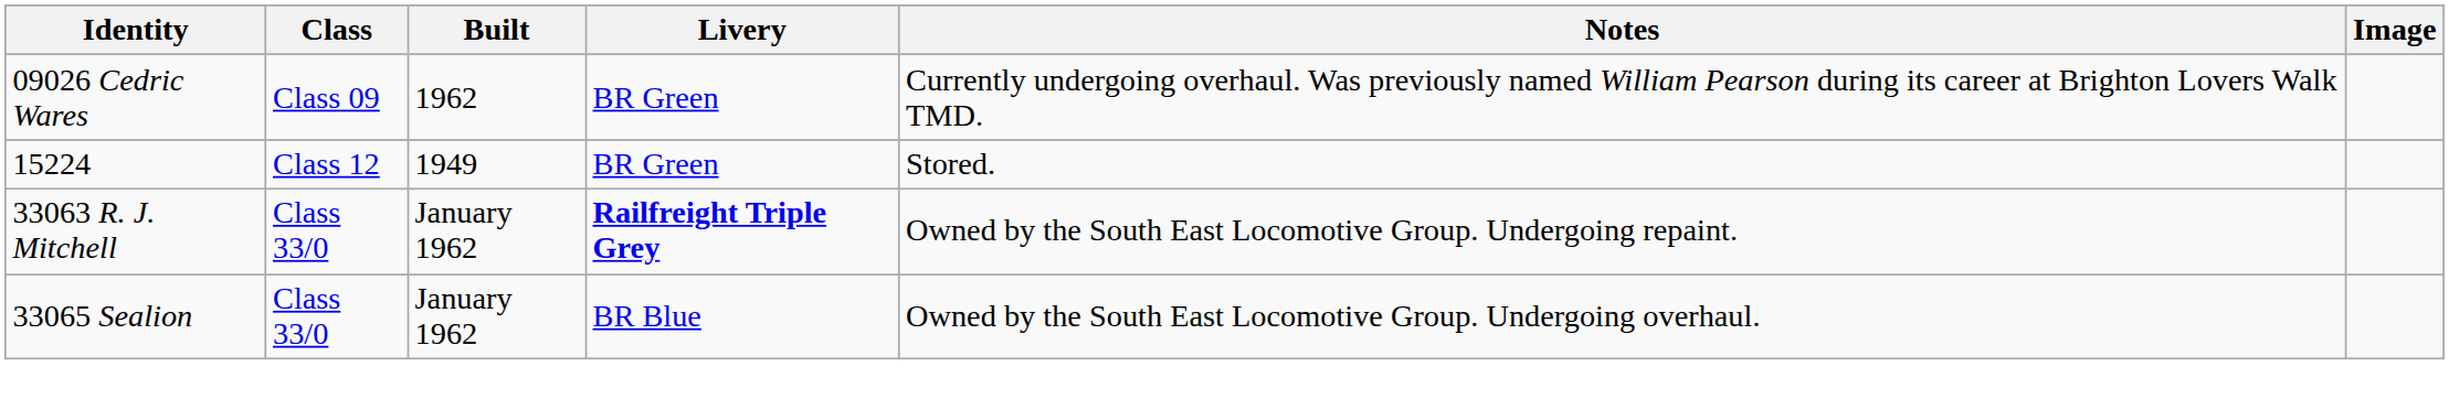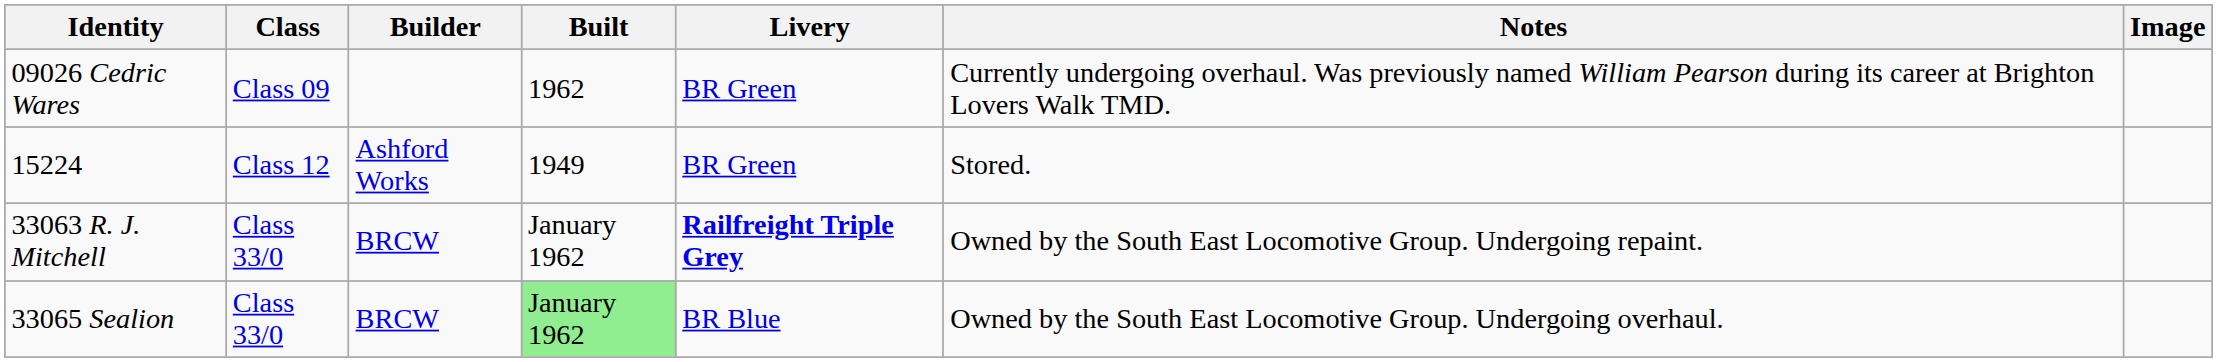 <table class="wikitable sortable">
 <tr>
 <th>Identity</th>
 <th>Class</th>
+<th>Builder</th>
 <th>Built</th>
 <th>Livery</th>
 <th>Notes</th>
 <th>Image</th>
 </tr>
 <tr>
 <td>09026 <em>Cedric Wares</em></td>
 <td><a href='#'>Class 09</a></td>
+<td></td>
 <td>1962</td>
 <td><a href='#'>BR Green</a></td>
 <td>Currently undergoing overhaul. Was previously named <em>William Pearson</em> during its career at Brighton Lovers Walk TMD.</td>
 <td></td>
 </tr>
 <tr>
 <td>15224</td>
 <td><a href='#'>Class 12</a></td>
+<td><a href='#'>Ashford Works</a></td>
 <td>1949</td>
 <td><a href='#'>BR Green</a></td>
 <td>Stored.</td>
 <td></td>
 </tr>
 <tr>
 <td>33063 <em>R. J. Mitchell</em></td>
 <td><a href='#'>Class 33/0</a></td>
+<td><a href='#'>BRCW</a></td>
 <td>January 1962</td>
 <td><strong><a href='#'>Railfreight Triple Grey</a></strong></td>
 <td>Owned by the South East Locomotive Group. Undergoing repaint.</td>
 <td></td>
 </tr>
 <tr>
 <td>33065 <em>Sealion</em></td>
 <td><a href='#'>Class 33/0</a></td>
-<td>January 1962</td>
+<td><a href='#'>BRCW</a></td>
+<td style="background: lightgreen;">January 1962</td>
 <td><a href='#'>BR Blue</a></td>
 <td>Owned by the South East Locomotive Group. Undergoing overhaul.</td>
 <td></td>
 </tr>
 </table>
